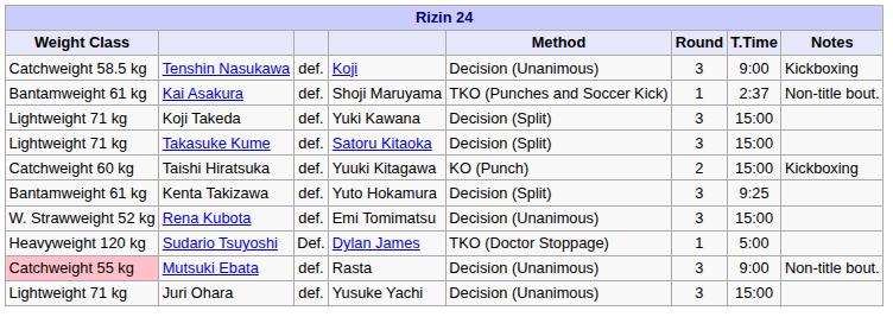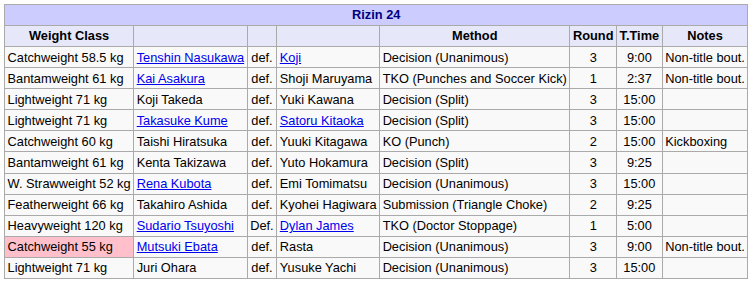 <table class="wikitable" style="font-size: 80%;">
 <tr>
 <th colspan="8" style="background-color: #ccf; color: #000080; text-align: center;"><strong>Rizin 24</strong></th>
 </tr>
 <tr>
 <th colspan="1" style="background-color: #E6E8FA; color: #000000; text-align: center;">Weight Class</th>
 <th colspan="1" style="background-color: #E6E8FA; color: #000000; text-align: center;"></th>
 <th colspan="1" style="background-color: #E6E8FA; color: #000000; text-align: center;"></th>
 <th colspan="1" style="background-color: #E6E8FA; color: #000000; text-align: center;"></th>
 <th colspan="1" style="background-color: #E6E8FA; color: #000000; text-align: center;">Method</th>
 <th colspan="1" style="background-color: #E6E8FA; color: #000000; text-align: center;">Round</th>
 <th colspan="1" style="background-color: #E6E8FA; color: #000000; text-align: center;">T.Time</th>
 <th colspan="1" style="background-color: #E6E8FA; color: #000000; text-align: center;">Notes</th>
 </tr>
 <tr>
 <td>Catchweight 58.5 kg</td>
 <td> <a href='#'>Tenshin Nasukawa</a></td>
 <td align=center>def.</td>
 <td> <a href='#'>Koji</a></td>
 <td>Decision (Unanimous)</td>
 <td align=center>3</td>
 <td align=center>9:00</td>
-<td>Kickboxing</td>
+<td>Non-title bout.</td>
 </tr>
 <tr>
 <td>Bantamweight 61 kg</td>
 <td> <a href='#'>Kai Asakura</a></td>
 <td align=center>def.</td>
 <td> Shoji Maruyama</td>
 <td>TKO (Punches and Soccer Kick)</td>
 <td align=center>1</td>
 <td align=center>2:37</td>
 <td>Non-title bout.</td>
 </tr>
 <tr>
 <td>Lightweight 71 kg</td>
 <td> Koji Takeda</td>
 <td align=center>def.</td>
 <td> Yuki Kawana</td>
 <td>Decision (Split)</td>
 <td align=center>3</td>
 <td align=center>15:00</td>
 <td></td>
 </tr>
 <tr>
 <td>Lightweight 71 kg</td>
 <td> <a href='#'>Takasuke Kume</a></td>
 <td align=center>def.</td>
 <td> <a href='#'>Satoru Kitaoka</a></td>
 <td>Decision (Split)</td>
 <td align=center>3</td>
 <td align=center>15:00</td>
 <td></td>
 </tr>
 <tr>
 <td>Catchweight 60 kg</td>
 <td> Taishi Hiratsuka</td>
 <td align=center>def.</td>
 <td> Yuuki Kitagawa</td>
 <td>KO (Punch)</td>
 <td align=center>2</td>
 <td align=center>15:00</td>
 <td>Kickboxing</td>
 </tr>
 <tr>
 <td>Bantamweight 61 kg</td>
 <td> Kenta Takizawa</td>
 <td align=center>def.</td>
 <td> Yuto Hokamura</td>
 <td>Decision (Split)</td>
 <td align=center>3</td>
 <td align=center>9:25</td>
 <td></td>
 </tr>
 <tr>
 <td>W. Strawweight 52 kg</td>
 <td> <a href='#'>Rena Kubota</a></td>
 <td align=center>def.</td>
 <td> Emi Tomimatsu</td>
 <td>Decision (Unanimous)</td>
 <td align=center>3</td>
 <td align=center>15:00</td>
 <td></td>
 </tr>
 <tr>
+<td>Featherweight 66 kg</td>
+<td> Takahiro Ashida</td>
+<td align=center>def.</td>
+<td> Kyohei Hagiwara</td>
+<td>Submission (Triangle Choke)</td>
+<td align=center>2</td>
+<td align=center>9:25</td>
+<td></td>
+</tr>
+<tr>
 <td>Heavyweight 120 kg</td>
 <td> <a href='#'>Sudario Tsuyoshi</a></td>
 <td align=center>Def.</td>
 <td> <a href='#'>Dylan James</a></td>
 <td>TKO (Doctor Stoppage)</td>
 <td align=center>1</td>
 <td align=center>5:00</td>
 <td></td>
 </tr>
 <tr>
 <td style="background: pink;">Catchweight 55 kg</td>
 <td> <a href='#'>Mutsuki Ebata</a></td>
 <td align=center>def.</td>
 <td> Rasta</td>
 <td>Decision (Unanimous)</td>
 <td align=center>3</td>
 <td align=center>9:00</td>
 <td>Non-title bout.</td>
 </tr>
 <tr>
 <td>Lightweight 71 kg</td>
 <td> Juri Ohara</td>
 <td align=center>def.</td>
 <td> Yusuke Yachi</td>
 <td>Decision (Unanimous)</td>
 <td align=center>3</td>
 <td align=center>15:00</td>
 <td></td>
 </tr>
 </table>
